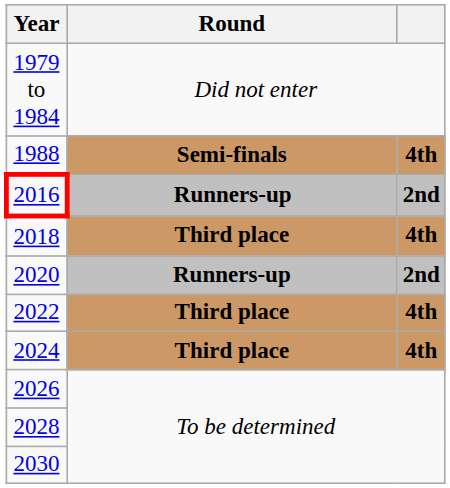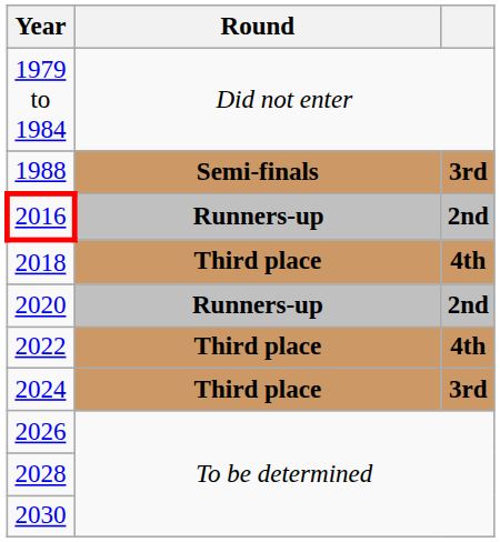 <table class="wikitable" style="text-align: center; font-size:90%">
 <tr>
 <th>Year</th>
 <th style="width:200px">Round</th>
 <th></th>
 </tr>
 <tr>
 <td><a href='#'>1979</a><br>to<br><a href='#'>1984</a></td>
 <td colspan="2"><em>Did not enter</em></td>
 </tr>
 <tr>
 <td><a href='#'>1988</a></td>
 <td bgcolor="cc9966"><strong>Semi-finals</strong></td>
-<td bgcolor="cc9966"><strong>4th</strong></td>
+<td bgcolor="cc9966"><strong>3rd</strong></td>
 </tr>
 <tr>
 <td style="border: 3px solid red"><a href='#'>2016</a></td>
 <td bgcolor=Silver><strong>Runners-up</strong></td>
 <td bgcolor=Silver><strong>2nd</strong></td>
 </tr>
 <tr>
 <td><a href='#'>2018</a></td>
 <td bgcolor="cc9966"><strong>Third place</strong></td>
 <td bgcolor="cc9966"><strong>4th</strong></td>
 </tr>
 <tr>
 <td><a href='#'>2020</a></td>
 <td bgcolor=Silver><strong>Runners-up</strong></td>
 <td bgcolor=Silver><strong>2nd</strong></td>
 </tr>
 <tr>
 <td><a href='#'>2022</a></td>
 <td bgcolor="cc9966"><strong>Third place</strong></td>
 <td bgcolor="cc9966"><strong>4th</strong></td>
 </tr>
 <tr>
 <td><a href='#'>2024</a></td>
 <td bgcolor="cc9966"><strong>Third place</strong></td>
-<td bgcolor="cc9966"><strong>4th</strong></td>
+<td bgcolor="cc9966"><strong>3rd</strong></td>
 </tr>
 <tr>
 <td><a href='#'>2026</a></td>
 <td colspan="2" rowspan="3"><em>To be determined</em></td>
 </tr>
 <tr>
 <td><a href='#'>2028</a></td>
 </tr>
 <tr>
 <td><a href='#'>2030</a></td>
 </tr>
 </table>
